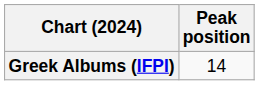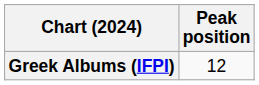 <table class="wikitable plainrowheaders sortable" style="text-align:center;" border="1">
 <tr>
 <th scope="col">Chart (2024)</th>
 <th scope="col">Peak<br>position</th>
 </tr>
 <tr>
 <th scope="row">Greek Albums (<a href='#'>IFPI</a>)</th>
-<td>14</td>
+<td>12</td>
 </tr>
 </table>
